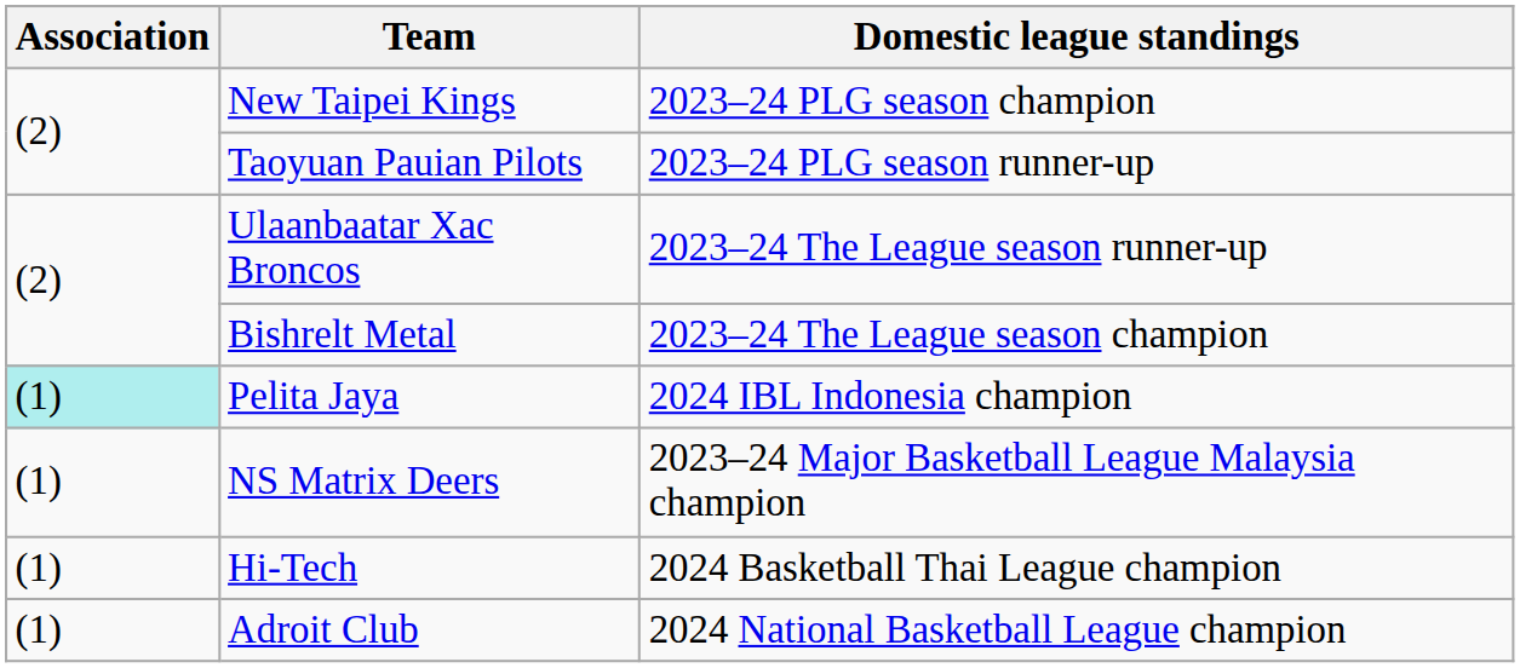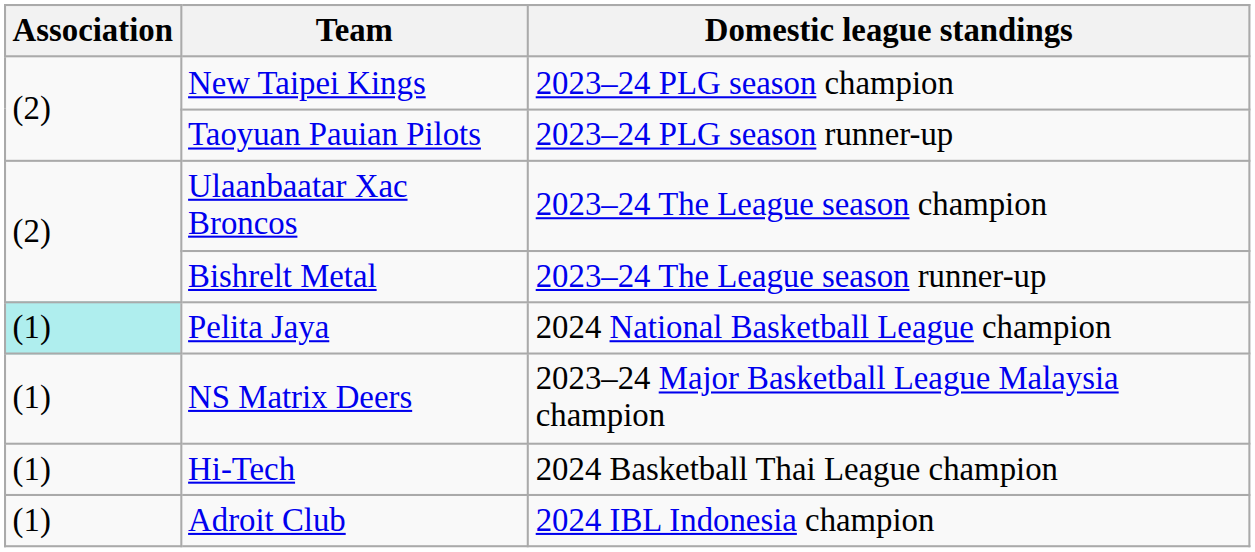 <table class="wikitable">
 <tr>
 <th>Association</th>
 <th>Team</th>
 <th>Domestic league standings</th>
 </tr>
 <tr>
 <td rowspan="2"> (2)</td>
 <td><a href='#'>New Taipei Kings</a></td>
 <td><a href='#'>2023–24 PLG season</a> champion</td>
 </tr>
 <tr>
 <td><a href='#'>Taoyuan Pauian Pilots</a></td>
 <td><a href='#'>2023–24 PLG season</a> runner-up</td>
 </tr>
 <tr>
 <td rowspan="2"> (2)</td>
 <td><a href='#'>Ulaanbaatar Xac Broncos</a></td>
-<td><a href='#'>2023–24 The League season</a> runner-up</td>
+<td><a href='#'>2023–24 The League season</a> champion</td>
 </tr>
 <tr>
 <td><a href='#'>Bishrelt Metal</a></td>
-<td><a href='#'>2023–24 The League season</a> champion</td>
+<td><a href='#'>2023–24 The League season</a> runner-up</td>
 </tr>
 <tr>
 <td style="background: paleturquoise;"> (1)</td>
 <td><a href='#'>Pelita Jaya</a></td>
-<td><a href='#'>2024 IBL Indonesia</a> champion</td>
+<td>2024 <a href='#'>National Basketball League</a> champion</td>
 </tr>
 <tr>
 <td> (1)</td>
 <td><a href='#'>NS Matrix Deers</a></td>
 <td>2023–24 <a href='#'>Major Basketball League Malaysia</a> champion</td>
 </tr>
 <tr>
 <td> (1)</td>
 <td><a href='#'>Hi-Tech</a></td>
 <td>2024 Basketball Thai League champion</td>
 </tr>
 <tr>
 <td> (1)</td>
 <td><a href='#'>Adroit Club</a></td>
-<td>2024 <a href='#'>National Basketball League</a> champion</td>
+<td><a href='#'>2024 IBL Indonesia</a> champion</td>
 </tr>
 </table>
